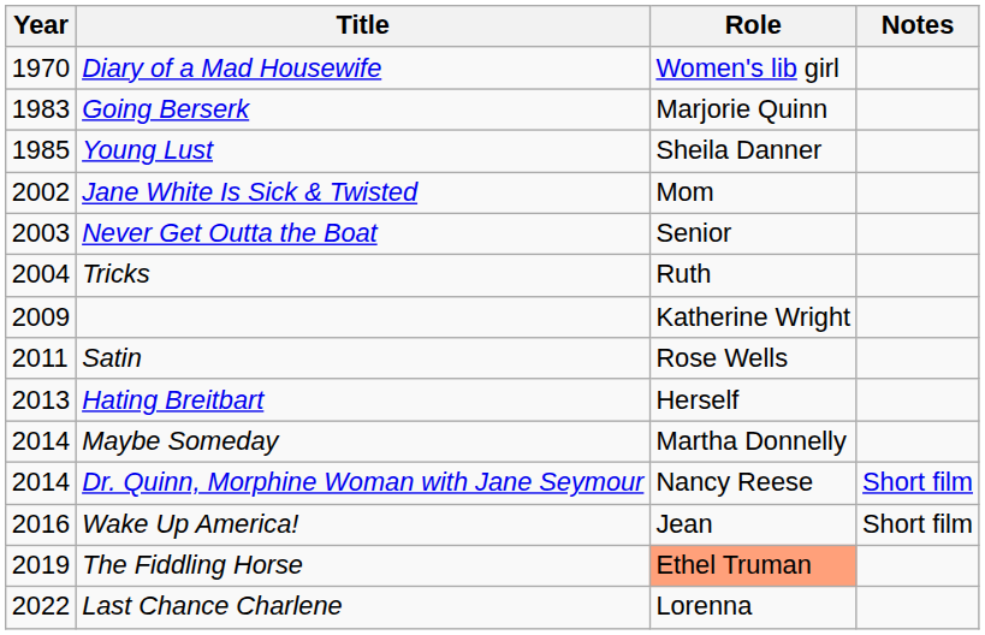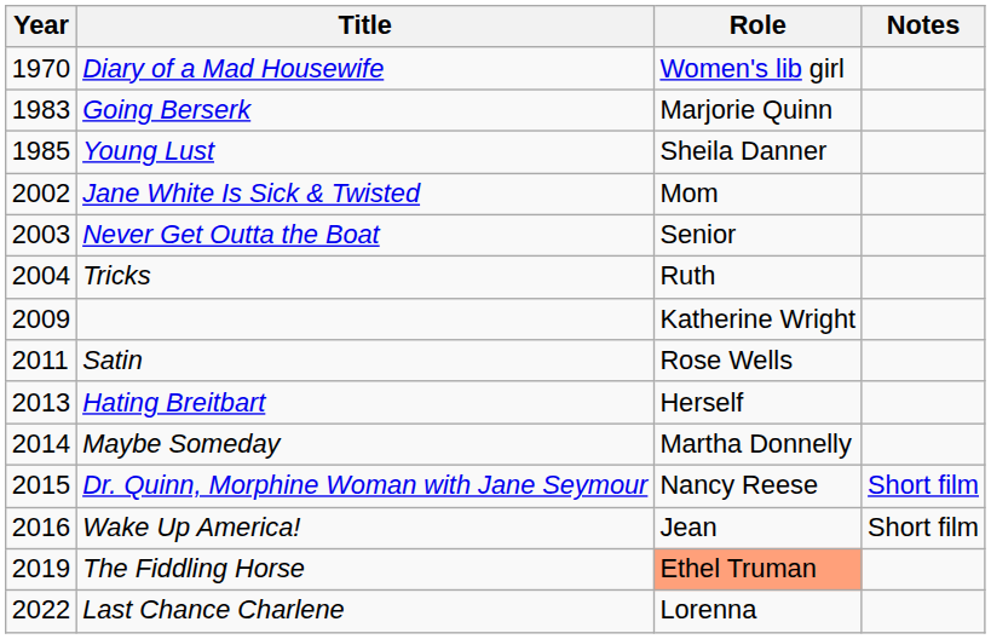 <table class="wikitable sortable">
 <tr>
 <th>Year</th>
 <th>Title</th>
 <th>Role</th>
 <th class="unsortable">Notes</th>
 </tr>
 <tr>
 <td>1970</td>
 <td><em><a href='#'>Diary of a Mad Housewife</a></em></td>
 <td><a href='#'>Women's lib</a> girl</td>
 <td></td>
 </tr>
 <tr>
 <td>1983</td>
 <td><em><a href='#'>Going Berserk</a></em></td>
 <td>Marjorie Quinn</td>
 <td></td>
 </tr>
 <tr>
 <td>1985</td>
 <td><em><a href='#'>Young Lust</a></em></td>
 <td>Sheila Danner</td>
 <td></td>
 </tr>
 <tr>
 <td>2002</td>
 <td><em><a href='#'>Jane White Is Sick & Twisted</a></em></td>
 <td>Mom</td>
 <td></td>
 </tr>
 <tr>
 <td>2003</td>
 <td><em><a href='#'>Never Get Outta the Boat</a></em></td>
 <td>Senior</td>
 <td></td>
 </tr>
 <tr>
 <td>2004</td>
 <td><em>Tricks</em></td>
 <td>Ruth</td>
 <td></td>
 </tr>
 <tr>
 <td>2009</td>
 <td><em></em></td>
 <td>Katherine Wright</td>
 <td></td>
 </tr>
 <tr>
 <td>2011</td>
 <td><em>Satin</em></td>
 <td>Rose Wells</td>
 <td></td>
 </tr>
 <tr>
 <td>2013</td>
 <td><em><a href='#'>Hating Breitbart</a></em></td>
 <td>Herself</td>
 <td></td>
 </tr>
 <tr>
 <td>2014</td>
 <td><em>Maybe Someday</em></td>
 <td>Martha Donnelly</td>
 <td></td>
 </tr>
 <tr>
-<td>2014</td>
+<td>2015</td>
 <td><em><a href='#'>Dr. Quinn, Morphine Woman with Jane Seymour</a></em></td>
 <td>Nancy Reese</td>
 <td><a href='#'>Short film</a></td>
 </tr>
 <tr>
 <td>2016</td>
 <td><em>Wake Up America!</em></td>
 <td>Jean</td>
 <td>Short film</td>
 </tr>
 <tr>
 <td>2019</td>
 <td><em>The Fiddling Horse</em></td>
 <td style="background: lightsalmon;">Ethel Truman</td>
 <td></td>
 </tr>
 <tr>
 <td>2022</td>
 <td><em>Last Chance Charlene</em></td>
 <td>Lorenna</td>
 <td></td>
 </tr>
 </table>
